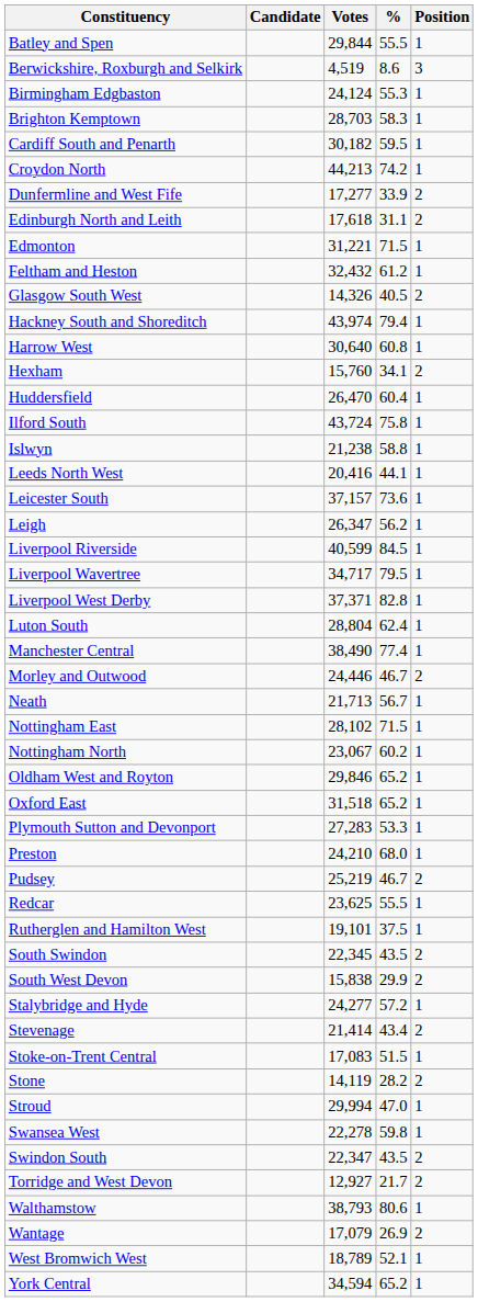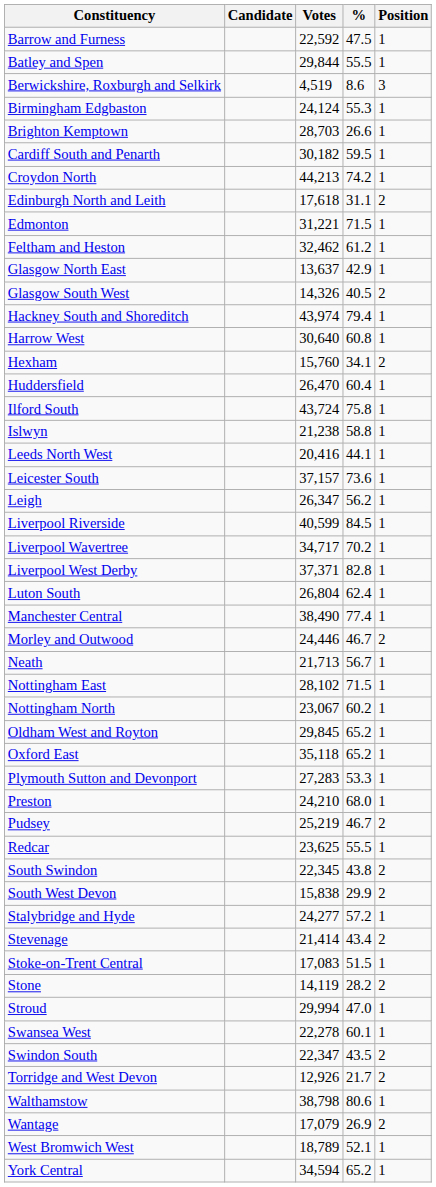 <table class="wikitable sortable">
 <tr>
 <th>Constituency</th>
 <th>Candidate</th>
 <th>Votes</th>
 <th>%</th>
 <th>Position</th>
+</tr>
+<tr>
+<td><a href='#'>Barrow and Furness</a></td>
+<td></td>
+<td>22,592</td>
+<td>47.5</td>
+<td>1</td>
 </tr>
 <tr>
 <td><a href='#'>Batley and Spen</a></td>
 <td></td>
 <td>29,844</td>
 <td>55.5</td>
 <td>1</td>
 </tr>
 <tr>
 <td><a href='#'>Berwickshire, Roxburgh and Selkirk</a></td>
 <td></td>
 <td>4,519</td>
 <td>8.6</td>
 <td>3</td>
 </tr>
 <tr>
 <td><a href='#'>Birmingham Edgbaston</a></td>
 <td></td>
 <td>24,124</td>
 <td>55.3</td>
 <td>1</td>
 </tr>
 <tr>
 <td><a href='#'>Brighton Kemptown</a></td>
 <td></td>
 <td>28,703</td>
-<td>58.3</td>
+<td>26.6</td>
 <td>1</td>
 </tr>
 <tr>
 <td><a href='#'>Cardiff South and Penarth</a></td>
 <td></td>
 <td>30,182</td>
 <td>59.5</td>
 <td>1</td>
 </tr>
 <tr>
 <td><a href='#'>Croydon North</a></td>
 <td></td>
 <td>44,213</td>
 <td>74.2</td>
 <td>1</td>
-</tr>
-<tr>
-<td><a href='#'>Dunfermline and West Fife</a></td>
-<td></td>
-<td>17,277</td>
-<td>33.9</td>
-<td>2</td>
 </tr>
 <tr>
 <td><a href='#'>Edinburgh North and Leith</a></td>
 <td></td>
 <td>17,618</td>
 <td>31.1</td>
 <td>2</td>
 </tr>
 <tr>
 <td><a href='#'>Edmonton</a></td>
 <td></td>
 <td>31,221</td>
 <td>71.5</td>
 <td>1</td>
 </tr>
 <tr>
 <td><a href='#'>Feltham and Heston</a></td>
 <td></td>
-<td>32,432</td>
+<td>32,462</td>
 <td>61.2</td>
+<td>1</td>
+</tr>
+<tr>
+<td><a href='#'>Glasgow North East</a></td>
+<td></td>
+<td>13,637</td>
+<td>42.9</td>
 <td>1</td>
 </tr>
 <tr>
 <td><a href='#'>Glasgow South West</a></td>
 <td></td>
 <td>14,326</td>
 <td>40.5</td>
 <td>2</td>
 </tr>
 <tr>
 <td><a href='#'>Hackney South and Shoreditch</a></td>
 <td></td>
 <td>43,974</td>
 <td>79.4</td>
 <td>1</td>
 </tr>
 <tr>
 <td><a href='#'>Harrow West</a></td>
 <td></td>
 <td>30,640</td>
 <td>60.8</td>
 <td>1</td>
 </tr>
 <tr>
 <td><a href='#'>Hexham</a></td>
 <td></td>
 <td>15,760</td>
 <td>34.1</td>
 <td>2</td>
 </tr>
 <tr>
 <td><a href='#'>Huddersfield</a></td>
 <td></td>
 <td>26,470</td>
 <td>60.4</td>
 <td>1</td>
 </tr>
 <tr>
 <td><a href='#'>Ilford South</a></td>
 <td></td>
 <td>43,724</td>
 <td>75.8</td>
 <td>1</td>
 </tr>
 <tr>
 <td><a href='#'>Islwyn</a></td>
 <td></td>
 <td>21,238</td>
 <td>58.8</td>
 <td>1</td>
 </tr>
 <tr>
 <td><a href='#'>Leeds North West</a></td>
 <td></td>
 <td>20,416</td>
 <td>44.1</td>
 <td>1</td>
 </tr>
 <tr>
 <td><a href='#'>Leicester South</a></td>
 <td></td>
 <td>37,157</td>
 <td>73.6</td>
 <td>1</td>
 </tr>
 <tr>
 <td><a href='#'>Leigh</a></td>
 <td></td>
 <td>26,347</td>
 <td>56.2</td>
 <td>1</td>
 </tr>
 <tr>
 <td><a href='#'>Liverpool Riverside</a></td>
 <td></td>
 <td>40,599</td>
 <td>84.5</td>
 <td>1</td>
 </tr>
 <tr>
 <td><a href='#'>Liverpool Wavertree</a></td>
 <td></td>
 <td>34,717</td>
-<td>79.5</td>
+<td>70.2</td>
 <td>1</td>
 </tr>
 <tr>
 <td><a href='#'>Liverpool West Derby</a></td>
 <td></td>
 <td>37,371</td>
 <td>82.8</td>
 <td>1</td>
 </tr>
 <tr>
 <td><a href='#'>Luton South</a></td>
 <td></td>
-<td>28,804</td>
+<td>26,804</td>
 <td>62.4</td>
 <td>1</td>
 </tr>
 <tr>
 <td><a href='#'>Manchester Central</a></td>
 <td></td>
 <td>38,490</td>
 <td>77.4</td>
 <td>1</td>
 </tr>
 <tr>
 <td><a href='#'>Morley and Outwood</a></td>
 <td></td>
 <td>24,446</td>
 <td>46.7</td>
 <td>2</td>
 </tr>
 <tr>
 <td><a href='#'>Neath</a></td>
 <td></td>
 <td>21,713</td>
 <td>56.7</td>
 <td>1</td>
 </tr>
 <tr>
 <td><a href='#'>Nottingham East</a></td>
 <td></td>
 <td>28,102</td>
 <td>71.5</td>
 <td>1</td>
 </tr>
 <tr>
 <td><a href='#'>Nottingham North</a></td>
 <td></td>
 <td>23,067</td>
 <td>60.2</td>
 <td>1</td>
 </tr>
 <tr>
 <td><a href='#'>Oldham West and Royton</a></td>
 <td></td>
-<td>29,846</td>
+<td>29,845</td>
 <td>65.2</td>
 <td>1</td>
 </tr>
 <tr>
 <td><a href='#'>Oxford East</a></td>
 <td></td>
-<td>31,518</td>
+<td>35,118</td>
 <td>65.2</td>
 <td>1</td>
 </tr>
 <tr>
 <td><a href='#'>Plymouth Sutton and Devonport</a></td>
 <td></td>
 <td>27,283</td>
 <td>53.3</td>
 <td>1</td>
 </tr>
 <tr>
 <td><a href='#'>Preston</a></td>
 <td></td>
 <td>24,210</td>
 <td>68.0</td>
 <td>1</td>
 </tr>
 <tr>
 <td><a href='#'>Pudsey</a></td>
 <td></td>
 <td>25,219</td>
 <td>46.7</td>
 <td>2</td>
 </tr>
 <tr>
 <td><a href='#'>Redcar</a></td>
 <td></td>
 <td>23,625</td>
 <td>55.5</td>
 <td>1</td>
 </tr>
 <tr>
-<td><a href='#'>Rutherglen and Hamilton West</a></td>
-<td></td>
-<td>19,101</td>
-<td>37.5</td>
-<td>1</td>
-</tr>
-<tr>
 <td><a href='#'>South Swindon</a></td>
 <td></td>
 <td>22,345</td>
-<td>43.5</td>
+<td>43.8</td>
 <td>2</td>
 </tr>
 <tr>
 <td><a href='#'>South West Devon</a></td>
 <td></td>
 <td>15,838</td>
 <td>29.9</td>
 <td>2</td>
 </tr>
 <tr>
 <td><a href='#'>Stalybridge and Hyde</a></td>
 <td></td>
 <td>24,277</td>
 <td>57.2</td>
 <td>1</td>
 </tr>
 <tr>
 <td><a href='#'>Stevenage</a></td>
 <td></td>
 <td>21,414</td>
 <td>43.4</td>
 <td>2</td>
 </tr>
 <tr>
 <td><a href='#'>Stoke-on-Trent Central</a></td>
 <td></td>
 <td>17,083</td>
 <td>51.5</td>
 <td>1</td>
 </tr>
 <tr>
 <td><a href='#'>Stone</a></td>
 <td></td>
 <td>14,119</td>
 <td>28.2</td>
 <td>2</td>
 </tr>
 <tr>
 <td><a href='#'>Stroud</a></td>
 <td></td>
 <td>29,994</td>
 <td>47.0</td>
 <td>1</td>
 </tr>
 <tr>
 <td><a href='#'>Swansea West</a></td>
 <td></td>
 <td>22,278</td>
-<td>59.8</td>
+<td>60.1</td>
 <td>1</td>
 </tr>
 <tr>
 <td><a href='#'>Swindon South</a></td>
 <td></td>
 <td>22,347</td>
 <td>43.5</td>
 <td>2</td>
 </tr>
 <tr>
 <td><a href='#'>Torridge and West Devon</a></td>
 <td></td>
-<td>12,927</td>
+<td>12,926</td>
 <td>21.7</td>
 <td>2</td>
 </tr>
 <tr>
 <td><a href='#'>Walthamstow</a></td>
 <td></td>
-<td>38,793</td>
+<td>38,798</td>
 <td>80.6</td>
 <td>1</td>
 </tr>
 <tr>
 <td><a href='#'>Wantage</a></td>
 <td></td>
 <td>17,079</td>
 <td>26.9</td>
 <td>2</td>
 </tr>
 <tr>
 <td><a href='#'>West Bromwich West</a></td>
 <td></td>
 <td>18,789</td>
 <td>52.1</td>
 <td>1</td>
 </tr>
 <tr>
 <td><a href='#'>York Central</a></td>
 <td></td>
 <td>34,594</td>
 <td>65.2</td>
 <td>1</td>
 </tr>
 </table>
